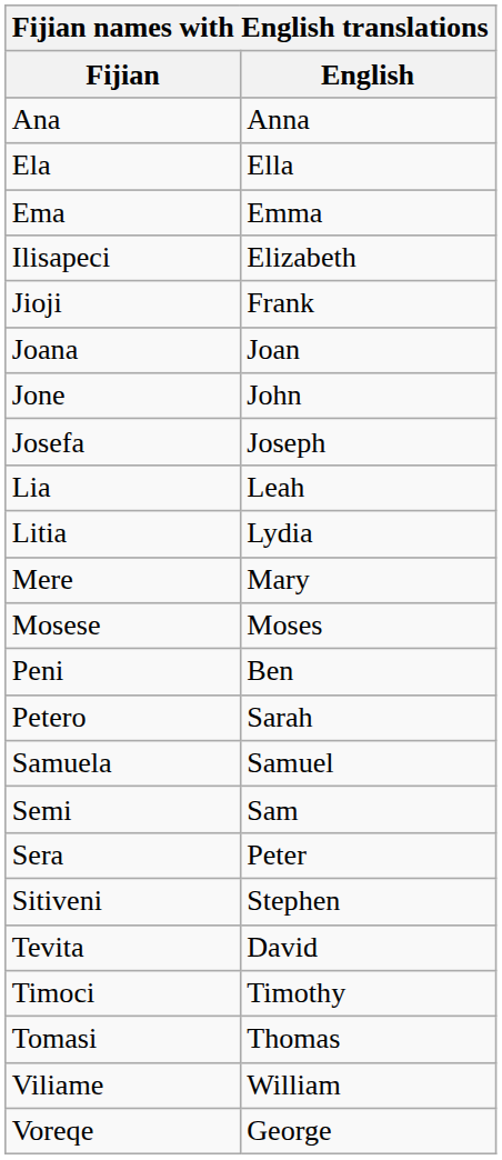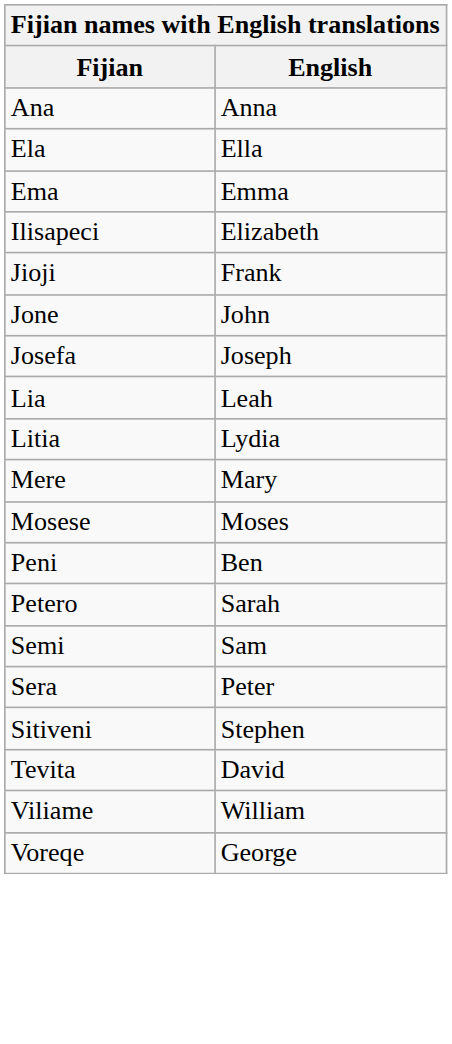 <table class="wikitable collapsible">
 <tr>
 <th colspan="2">Fijian names with English translations</th>
 </tr>
 <tr>
 <th>Fijian</th>
 <th>English</th>
 </tr>
 <tr>
 <td>Ana</td>
 <td>Anna</td>
 </tr>
 <tr>
 <td>Ela</td>
 <td>Ella</td>
 </tr>
 <tr>
 <td>Ema</td>
 <td>Emma</td>
 </tr>
 <tr>
 <td>Ilisapeci</td>
 <td>Elizabeth</td>
 </tr>
 <tr>
 <td>Jioji</td>
 <td>Frank</td>
-</tr>
-<tr>
-<td>Joana</td>
-<td>Joan</td>
 </tr>
 <tr>
 <td>Jone</td>
 <td>John</td>
 </tr>
 <tr>
 <td>Josefa</td>
 <td>Joseph</td>
 </tr>
 <tr>
 <td>Lia</td>
 <td>Leah</td>
 </tr>
 <tr>
 <td>Litia</td>
 <td>Lydia</td>
 </tr>
 <tr>
 <td>Mere</td>
 <td>Mary</td>
 </tr>
 <tr>
 <td>Mosese</td>
 <td>Moses</td>
 </tr>
 <tr>
 <td>Peni</td>
 <td>Ben</td>
 </tr>
 <tr>
 <td>Petero</td>
 <td>Sarah</td>
 </tr>
 <tr>
-<td>Samuela</td>
-<td>Samuel</td>
-</tr>
-<tr>
 <td>Semi</td>
 <td>Sam</td>
 </tr>
 <tr>
 <td>Sera</td>
 <td>Peter</td>
 </tr>
 <tr>
 <td>Sitiveni</td>
 <td>Stephen</td>
 </tr>
 <tr>
 <td>Tevita</td>
 <td>David</td>
 </tr>
 <tr>
-<td>Timoci</td>
-<td>Timothy</td>
-</tr>
-<tr>
-<td>Tomasi</td>
-<td>Thomas</td>
-</tr>
-<tr>
 <td>Viliame</td>
 <td>William</td>
 </tr>
 <tr>
 <td>Voreqe</td>
 <td>George</td>
 </tr>
 </table>
